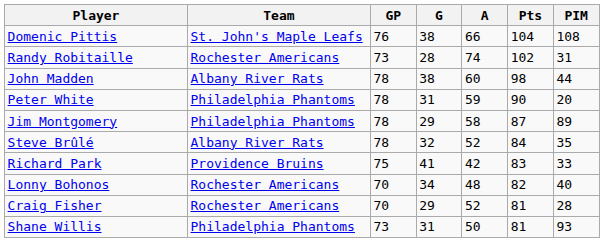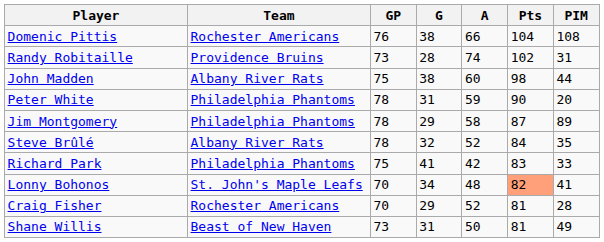 <table class="wikitable">
 <tr>
 <th bgcolor="#DDDDFF" width="30%">Player</th>
 <th bgcolor="#DDDDFF" width="30%">Team</th>
 <th bgcolor="#DDDDFF" width="7.5%">GP</th>
 <th bgcolor="#DDDDFF" width="7.5%">G</th>
 <th bgcolor="#DDDDFF" width="7.5%">A</th>
 <th bgcolor="#DDDDFF" width="7.5%">Pts</th>
 <th bgcolor="#DDDDFF" width="7.5%">PIM</th>
 </tr>
 <tr>
 <td><a href='#'>Domenic Pittis</a></td>
-<td><a href='#'>St. John's Maple Leafs</a></td>
+<td><a href='#'>Rochester Americans</a></td>
 <td>76</td>
 <td>38</td>
 <td>66</td>
 <td>104</td>
 <td>108</td>
 </tr>
 <tr>
 <td><a href='#'>Randy Robitaille</a></td>
-<td><a href='#'>Rochester Americans</a></td>
+<td><a href='#'>Providence Bruins</a></td>
 <td>73</td>
 <td>28</td>
 <td>74</td>
 <td>102</td>
 <td>31</td>
 </tr>
 <tr>
 <td><a href='#'>John Madden</a></td>
 <td><a href='#'>Albany River Rats</a></td>
-<td>78</td>
+<td>75</td>
 <td>38</td>
 <td>60</td>
 <td>98</td>
 <td>44</td>
 </tr>
 <tr>
 <td><a href='#'>Peter White</a></td>
 <td><a href='#'>Philadelphia Phantoms</a></td>
 <td>78</td>
 <td>31</td>
 <td>59</td>
 <td>90</td>
 <td>20</td>
 </tr>
 <tr>
 <td><a href='#'>Jim Montgomery</a></td>
 <td><a href='#'>Philadelphia Phantoms</a></td>
 <td>78</td>
 <td>29</td>
 <td>58</td>
 <td>87</td>
 <td>89</td>
 </tr>
 <tr>
 <td><a href='#'>Steve Brûlé</a></td>
 <td><a href='#'>Albany River Rats</a></td>
 <td>78</td>
 <td>32</td>
 <td>52</td>
 <td>84</td>
 <td>35</td>
 </tr>
 <tr>
 <td><a href='#'>Richard Park</a></td>
-<td><a href='#'>Providence Bruins</a></td>
+<td><a href='#'>Philadelphia Phantoms</a></td>
 <td>75</td>
 <td>41</td>
 <td>42</td>
 <td>83</td>
 <td>33</td>
 </tr>
 <tr>
 <td><a href='#'>Lonny Bohonos</a></td>
-<td><a href='#'>Rochester Americans</a></td>
+<td><a href='#'>St. John's Maple Leafs</a></td>
 <td>70</td>
 <td>34</td>
 <td>48</td>
-<td>82</td>
-<td>40</td>
+<td style="background: lightsalmon;">82</td>
+<td>41</td>
 </tr>
 <tr>
 <td><a href='#'>Craig Fisher</a></td>
 <td><a href='#'>Rochester Americans</a></td>
 <td>70</td>
 <td>29</td>
 <td>52</td>
 <td>81</td>
 <td>28</td>
 </tr>
 <tr>
 <td><a href='#'>Shane Willis</a></td>
-<td><a href='#'>Philadelphia Phantoms</a></td>
+<td><a href='#'>Beast of New Haven</a></td>
 <td>73</td>
 <td>31</td>
 <td>50</td>
 <td>81</td>
-<td>93</td>
+<td>49</td>
 </tr>
 </table>
